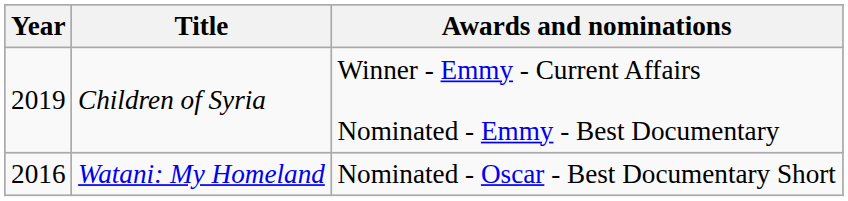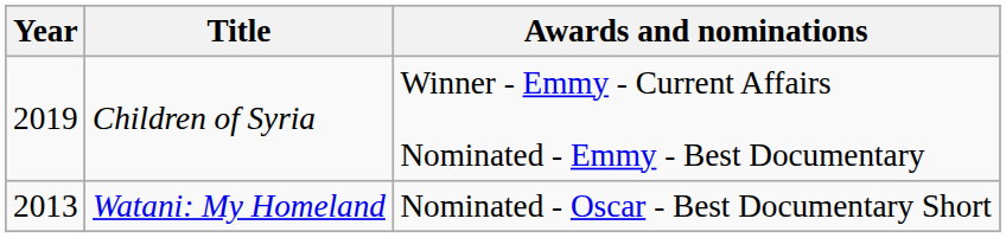 <table class="wikitable">
 <tr>
 <th>Year</th>
 <th>Title</th>
 <th>Awards and nominations</th>
 </tr>
 <tr>
 <td>2019</td>
 <td><em>Children of Syria</em></td>
 <td>Winner - <a href='#'>Emmy</a> - Current Affairs<br><br>Nominated - <a href='#'>Emmy</a> - Best Documentary</td>
 </tr>
 <tr>
-<td>2016</td>
+<td>2013</td>
 <td><em><a href='#'>Watani: My Homeland</a></em></td>
 <td>Nominated - <a href='#'>Oscar</a> - Best Documentary Short</td>
 </tr>
 </table>
